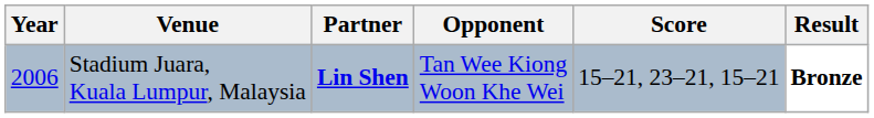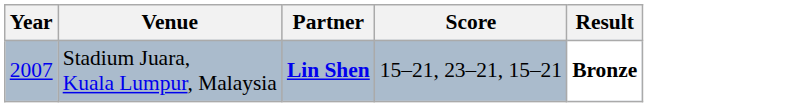 <table class="sortable wikitable" style="font-size: 90%;">
 <tr>
 <th>Year</th>
 <th>Venue</th>
 <th>Partner</th>
-<th>Opponent</th>
 <th>Score</th>
 <th>Result</th>
 </tr>
 <tr style="background:#AABBCC">
-<td align="center"><a href='#'>2006</a></td>
+<td align="center"><a href='#'>2007</a></td>
 <td align="left">Stadium Juara,<br><a href='#'>Kuala Lumpur</a>, Malaysia</td>
 <td align="left"><strong> <a href='#'>Lin Shen</a></strong></td>
-<td align="left"> <a href='#'>Tan Wee Kiong</a><br> <a href='#'>Woon Khe Wei</a></td>
 <td align="left">15–21, 23–21, 15–21</td>
 <td style="text-align:left; background:white"> <strong>Bronze</strong></td>
 </tr>
 </table>
